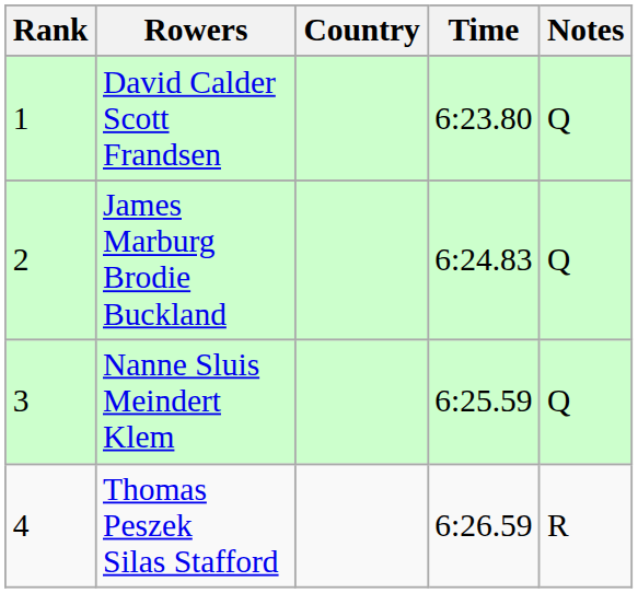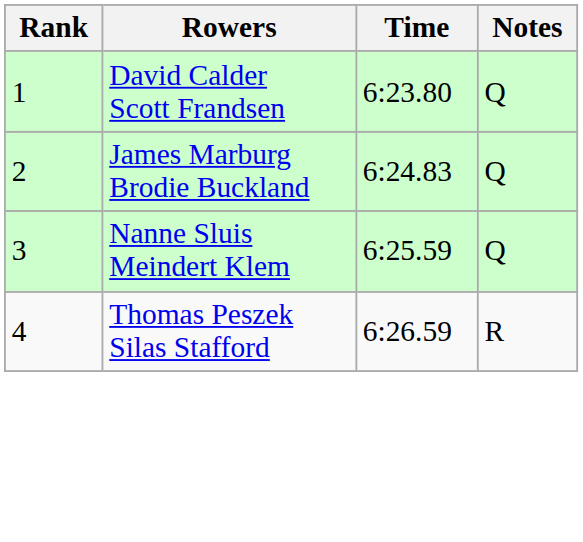 <table class="wikitable sortable" width=50%>
 <tr>
 <th>Rank</th>
 <th>Rowers</th>
-<th>Country</th>
 <th>Time</th>
 <th>Notes</th>
 </tr>
 <tr bgcolor=ccffcc>
 <td>1</td>
 <td><a href='#'>David Calder</a><br><a href='#'>Scott Frandsen</a></td>
-<td></td>
 <td>6:23.80</td>
 <td>Q</td>
 </tr>
 <tr bgcolor=ccffcc>
 <td>2</td>
 <td><a href='#'>James Marburg</a><br><a href='#'>Brodie Buckland</a></td>
-<td></td>
 <td>6:24.83</td>
 <td>Q</td>
 </tr>
 <tr bgcolor=ccffcc>
 <td>3</td>
 <td><a href='#'>Nanne Sluis</a><br><a href='#'>Meindert Klem</a></td>
-<td></td>
 <td>6:25.59</td>
 <td>Q</td>
 </tr>
 <tr>
 <td>4</td>
 <td><a href='#'>Thomas Peszek</a><br><a href='#'>Silas Stafford</a></td>
-<td></td>
 <td>6:26.59</td>
 <td>R</td>
 </tr>
 </table>
